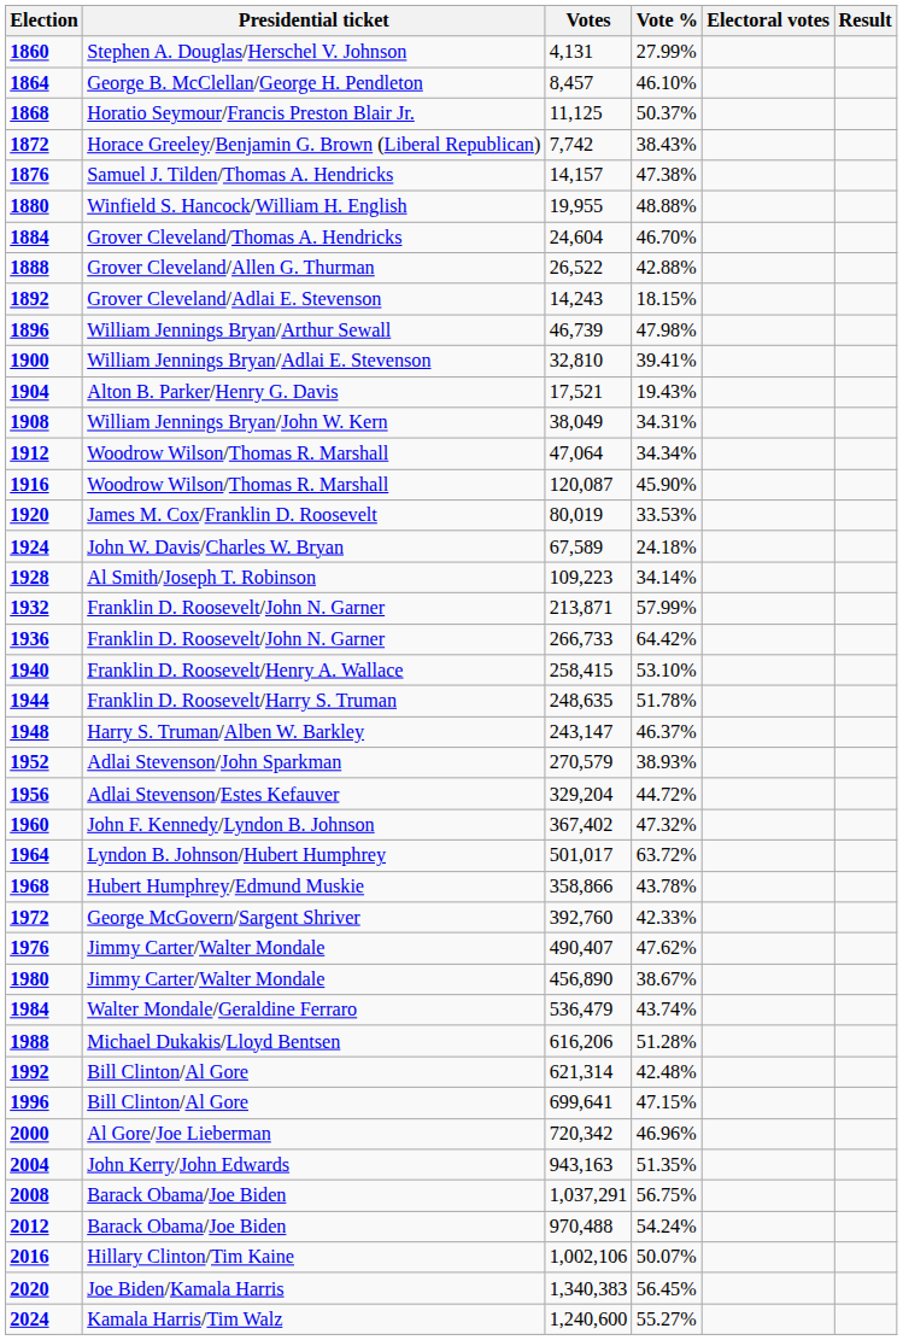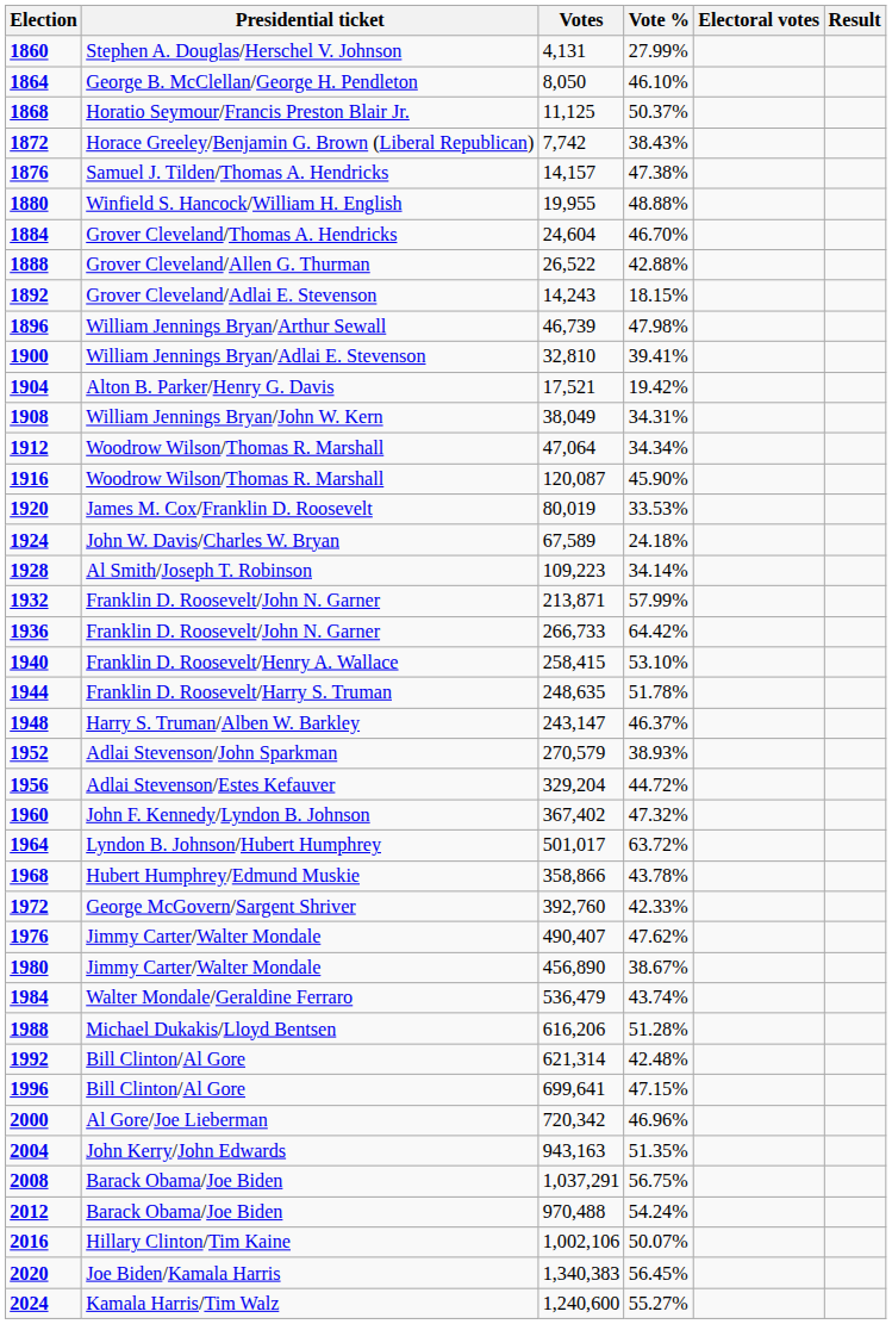 <table class="wikitable">
 <tr>
 <th>Election</th>
 <th>Presidential ticket</th>
 <th>Votes</th>
 <th>Vote %</th>
 <th>Electoral votes</th>
 <th>Result</th>
 </tr>
 <tr>
 <td><strong><a href='#'>1860</a></strong></td>
 <td><a href='#'>Stephen A. Douglas</a>/<a href='#'>Herschel V. Johnson</a></td>
 <td>4,131</td>
 <td>27.99%</td>
 <td></td>
 <td></td>
 </tr>
 <tr>
 <td><strong><a href='#'>1864</a></strong></td>
 <td><a href='#'>George B. McClellan</a>/<a href='#'>George H. Pendleton</a></td>
-<td>8,457</td>
+<td>8,050</td>
 <td>46.10%</td>
 <td></td>
 <td></td>
 </tr>
 <tr>
 <td><strong><a href='#'>1868</a></strong></td>
 <td><a href='#'>Horatio Seymour</a>/<a href='#'>Francis Preston Blair Jr.</a></td>
 <td>11,125</td>
 <td>50.37%</td>
 <td></td>
 <td></td>
 </tr>
 <tr>
 <td><strong><a href='#'>1872</a></strong></td>
 <td><a href='#'>Horace Greeley</a>/<a href='#'>Benjamin G. Brown</a> (<a href='#'>Liberal Republican</a>)</td>
 <td>7,742</td>
 <td>38.43%</td>
 <td></td>
 <td></td>
 </tr>
 <tr>
 <td><strong><a href='#'>1876</a></strong></td>
 <td><a href='#'>Samuel J. Tilden</a>/<a href='#'>Thomas A. Hendricks</a></td>
 <td>14,157</td>
 <td>47.38%</td>
 <td></td>
 <td></td>
 </tr>
 <tr>
 <td><strong><a href='#'>1880</a></strong></td>
 <td><a href='#'>Winfield S. Hancock</a>/<a href='#'>William H. English</a></td>
 <td>19,955</td>
 <td>48.88%</td>
 <td></td>
 <td></td>
 </tr>
 <tr>
 <td><strong><a href='#'>1884</a></strong></td>
 <td><a href='#'>Grover Cleveland</a>/<a href='#'>Thomas A. Hendricks</a></td>
 <td>24,604</td>
 <td>46.70%</td>
 <td></td>
 <td></td>
 </tr>
 <tr>
 <td><strong><a href='#'>1888</a></strong></td>
 <td><a href='#'>Grover Cleveland</a>/<a href='#'>Allen G. Thurman</a></td>
 <td>26,522</td>
 <td>42.88%</td>
 <td></td>
 <td></td>
 </tr>
 <tr>
 <td><strong><a href='#'>1892</a></strong></td>
 <td><a href='#'>Grover Cleveland</a>/<a href='#'>Adlai E. Stevenson</a></td>
 <td>14,243</td>
 <td>18.15%</td>
 <td></td>
 <td></td>
 </tr>
 <tr>
 <td><strong><a href='#'>1896</a></strong></td>
 <td><a href='#'>William Jennings Bryan</a>/<a href='#'>Arthur Sewall</a></td>
 <td>46,739</td>
 <td>47.98%</td>
 <td></td>
 <td></td>
 </tr>
 <tr>
 <td><strong><a href='#'>1900</a></strong></td>
 <td><a href='#'>William Jennings Bryan</a>/<a href='#'>Adlai E. Stevenson</a></td>
 <td>32,810</td>
 <td>39.41%</td>
 <td></td>
 <td></td>
 </tr>
 <tr>
 <td><strong><a href='#'>1904</a></strong></td>
 <td><a href='#'>Alton B. Parker</a>/<a href='#'>Henry G. Davis</a></td>
 <td>17,521</td>
-<td>19.43%</td>
+<td>19.42%</td>
 <td></td>
 <td></td>
 </tr>
 <tr>
 <td><strong><a href='#'>1908</a></strong></td>
 <td><a href='#'>William Jennings Bryan</a>/<a href='#'>John W. Kern</a></td>
 <td>38,049</td>
 <td>34.31%</td>
 <td></td>
 <td></td>
 </tr>
 <tr>
 <td><strong><a href='#'>1912</a></strong></td>
 <td><a href='#'>Woodrow Wilson</a>/<a href='#'>Thomas R. Marshall</a></td>
 <td>47,064</td>
 <td>34.34%</td>
 <td></td>
 <td></td>
 </tr>
 <tr>
 <td><strong><a href='#'>1916</a></strong></td>
 <td><a href='#'>Woodrow Wilson</a>/<a href='#'>Thomas R. Marshall</a></td>
 <td>120,087</td>
 <td>45.90%</td>
 <td></td>
 <td></td>
 </tr>
 <tr>
 <td><strong><a href='#'>1920</a></strong></td>
 <td><a href='#'>James M. Cox</a>/<a href='#'>Franklin D. Roosevelt</a></td>
 <td>80,019</td>
 <td>33.53%</td>
 <td></td>
 <td></td>
 </tr>
 <tr>
 <td><strong><a href='#'>1924</a></strong></td>
 <td><a href='#'>John W. Davis</a>/<a href='#'>Charles W. Bryan</a></td>
 <td>67,589</td>
 <td>24.18%</td>
 <td></td>
 <td></td>
 </tr>
 <tr>
 <td><strong><a href='#'>1928</a></strong></td>
 <td><a href='#'>Al Smith</a>/<a href='#'>Joseph T. Robinson</a></td>
 <td>109,223</td>
 <td>34.14%</td>
 <td></td>
 <td></td>
 </tr>
 <tr>
 <td><strong><a href='#'>1932</a></strong></td>
 <td><a href='#'>Franklin D. Roosevelt</a>/<a href='#'>John N. Garner</a></td>
 <td>213,871</td>
 <td>57.99%</td>
 <td></td>
 <td></td>
 </tr>
 <tr>
 <td><strong><a href='#'>1936</a></strong></td>
 <td><a href='#'>Franklin D. Roosevelt</a>/<a href='#'>John N. Garner</a></td>
 <td>266,733</td>
 <td>64.42%</td>
 <td></td>
 <td></td>
 </tr>
 <tr>
 <td><strong><a href='#'>1940</a></strong></td>
 <td><a href='#'>Franklin D. Roosevelt</a>/<a href='#'>Henry A. Wallace</a></td>
 <td>258,415</td>
 <td>53.10%</td>
 <td></td>
 <td></td>
 </tr>
 <tr>
 <td><strong><a href='#'>1944</a></strong></td>
 <td><a href='#'>Franklin D. Roosevelt</a>/<a href='#'>Harry S. Truman</a></td>
 <td>248,635</td>
 <td>51.78%</td>
 <td></td>
 <td></td>
 </tr>
 <tr>
 <td><strong><a href='#'>1948</a></strong></td>
 <td><a href='#'>Harry S. Truman</a>/<a href='#'>Alben W. Barkley</a></td>
 <td>243,147</td>
 <td>46.37%</td>
 <td></td>
 <td></td>
 </tr>
 <tr>
 <td><strong><a href='#'>1952</a></strong></td>
 <td><a href='#'>Adlai Stevenson</a>/<a href='#'>John Sparkman</a></td>
 <td>270,579</td>
 <td>38.93%</td>
 <td></td>
 <td></td>
 </tr>
 <tr>
 <td><strong><a href='#'>1956</a></strong></td>
 <td><a href='#'>Adlai Stevenson</a>/<a href='#'>Estes Kefauver</a></td>
 <td>329,204</td>
 <td>44.72%</td>
 <td></td>
 <td></td>
 </tr>
 <tr>
 <td><strong><a href='#'>1960</a></strong></td>
 <td><a href='#'>John F. Kennedy</a>/<a href='#'>Lyndon B. Johnson</a></td>
 <td>367,402</td>
 <td>47.32%</td>
 <td></td>
 <td></td>
 </tr>
 <tr>
 <td><strong><a href='#'>1964</a></strong></td>
 <td><a href='#'>Lyndon B. Johnson</a>/<a href='#'>Hubert Humphrey</a></td>
 <td>501,017</td>
 <td>63.72%</td>
 <td></td>
 <td></td>
 </tr>
 <tr>
 <td><strong><a href='#'>1968</a></strong></td>
 <td><a href='#'>Hubert Humphrey</a>/<a href='#'>Edmund Muskie</a></td>
 <td>358,866</td>
 <td>43.78%</td>
 <td></td>
 <td></td>
 </tr>
 <tr>
 <td><strong><a href='#'>1972</a></strong></td>
 <td><a href='#'>George McGovern</a>/<a href='#'>Sargent Shriver</a></td>
 <td>392,760</td>
 <td>42.33%</td>
 <td></td>
 <td></td>
 </tr>
 <tr>
 <td><strong><a href='#'>1976</a></strong></td>
 <td><a href='#'>Jimmy Carter</a>/<a href='#'>Walter Mondale</a></td>
 <td>490,407</td>
 <td>47.62%</td>
 <td></td>
 <td></td>
 </tr>
 <tr>
 <td><strong><a href='#'>1980</a></strong></td>
 <td><a href='#'>Jimmy Carter</a>/<a href='#'>Walter Mondale</a></td>
 <td>456,890</td>
 <td>38.67%</td>
 <td></td>
 <td></td>
 </tr>
 <tr>
 <td><strong><a href='#'>1984</a></strong></td>
 <td><a href='#'>Walter Mondale</a>/<a href='#'>Geraldine Ferraro</a></td>
 <td>536,479</td>
 <td>43.74%</td>
 <td></td>
 <td></td>
 </tr>
 <tr>
 <td><strong><a href='#'>1988</a></strong></td>
 <td><a href='#'>Michael Dukakis</a>/<a href='#'>Lloyd Bentsen</a></td>
 <td>616,206</td>
 <td>51.28%</td>
 <td></td>
 <td></td>
 </tr>
 <tr>
 <td><strong><a href='#'>1992</a></strong></td>
 <td><a href='#'>Bill Clinton</a>/<a href='#'>Al Gore</a></td>
 <td>621,314</td>
 <td>42.48%</td>
 <td></td>
 <td></td>
 </tr>
 <tr>
 <td><strong><a href='#'>1996</a></strong></td>
 <td><a href='#'>Bill Clinton</a>/<a href='#'>Al Gore</a></td>
 <td>699,641</td>
 <td>47.15%</td>
 <td></td>
 <td></td>
 </tr>
 <tr>
 <td><strong><a href='#'>2000</a></strong></td>
 <td><a href='#'>Al Gore</a>/<a href='#'>Joe Lieberman</a></td>
 <td>720,342</td>
 <td>46.96%</td>
 <td></td>
 <td></td>
 </tr>
 <tr>
 <td><strong><a href='#'>2004</a></strong></td>
 <td><a href='#'>John Kerry</a>/<a href='#'>John Edwards</a></td>
 <td>943,163</td>
 <td>51.35%</td>
 <td></td>
 <td></td>
 </tr>
 <tr>
 <td><strong><a href='#'>2008</a></strong></td>
 <td><a href='#'>Barack Obama</a>/<a href='#'>Joe Biden</a></td>
 <td>1,037,291</td>
 <td>56.75%</td>
 <td></td>
 <td></td>
 </tr>
 <tr>
 <td><strong><a href='#'>2012</a></strong></td>
 <td><a href='#'>Barack Obama</a>/<a href='#'>Joe Biden</a></td>
 <td>970,488</td>
 <td>54.24%</td>
 <td></td>
 <td></td>
 </tr>
 <tr>
 <td><strong><a href='#'>2016</a></strong></td>
 <td><a href='#'>Hillary Clinton</a>/<a href='#'>Tim Kaine</a></td>
 <td>1,002,106</td>
 <td>50.07%</td>
 <td></td>
 <td></td>
 </tr>
 <tr>
 <td><strong><a href='#'>2020</a></strong></td>
 <td><a href='#'>Joe Biden</a>/<a href='#'>Kamala Harris</a></td>
 <td>1,340,383</td>
 <td>56.45%</td>
 <td></td>
 <td></td>
 </tr>
 <tr>
 <td><strong><a href='#'>2024</a></strong></td>
 <td><a href='#'>Kamala Harris</a>/<a href='#'>Tim Walz</a></td>
 <td>1,240,600</td>
 <td>55.27%</td>
 <td></td>
 <td></td>
 </tr>
 </table>
